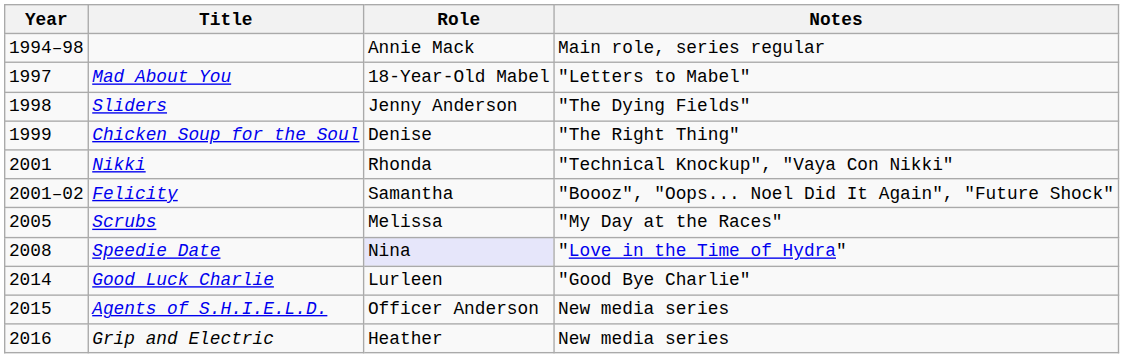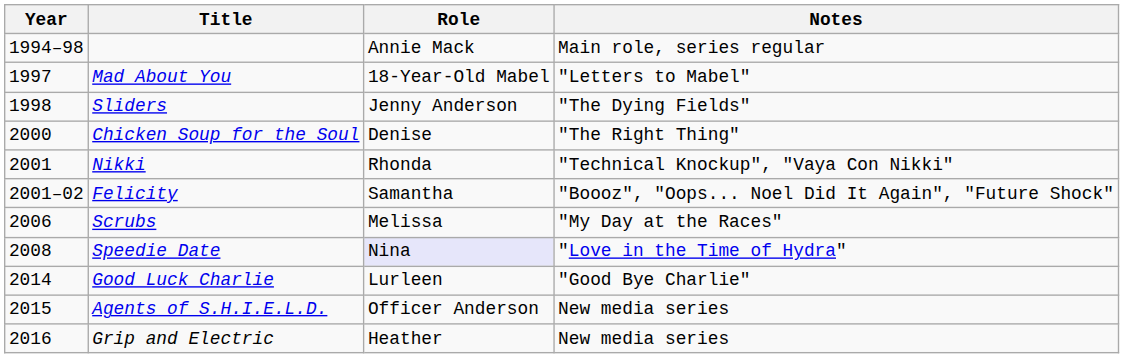 <table class="wikitable sortable">
 <tr>
 <th>Year</th>
 <th>Title</th>
 <th>Role</th>
 <th class="unsortable">Notes</th>
 </tr>
 <tr>
 <td>1994–98</td>
 <td><em></em></td>
 <td>Annie Mack</td>
 <td>Main role, series regular</td>
 </tr>
 <tr>
 <td>1997</td>
 <td><em><a href='#'>Mad About You</a></em></td>
 <td>18-Year-Old Mabel</td>
 <td>"Letters to Mabel"</td>
 </tr>
 <tr>
 <td>1998</td>
 <td><em><a href='#'>Sliders</a></em></td>
 <td>Jenny Anderson</td>
 <td>"The Dying Fields"</td>
 </tr>
 <tr>
-<td>1999</td>
+<td>2000</td>
 <td><em><a href='#'>Chicken Soup for the Soul</a></em></td>
 <td>Denise</td>
 <td>"The Right Thing"</td>
 </tr>
 <tr>
 <td>2001</td>
 <td><em><a href='#'>Nikki</a></em></td>
 <td>Rhonda</td>
 <td>"Technical Knockup", "Vaya Con Nikki"</td>
 </tr>
 <tr>
 <td>2001–02</td>
 <td><em><a href='#'>Felicity</a></em></td>
 <td>Samantha</td>
 <td>"Boooz", "Oops... Noel Did It Again", "Future Shock"</td>
 </tr>
 <tr>
-<td>2005</td>
+<td>2006</td>
 <td><em><a href='#'>Scrubs</a></em></td>
 <td>Melissa</td>
 <td>"My Day at the Races"</td>
 </tr>
 <tr>
 <td>2008</td>
 <td><em><a href='#'>Speedie Date</a></em></td>
 <td style="background: lavender;">Nina</td>
 <td>"<a href='#'>Love in the Time of Hydra</a>"</td>
 </tr>
 <tr>
 <td>2014</td>
 <td><em><a href='#'>Good Luck Charlie</a></em></td>
 <td>Lurleen</td>
 <td>"Good Bye Charlie"</td>
 </tr>
 <tr>
 <td>2015</td>
 <td><em><a href='#'>Agents of S.H.I.E.L.D.</a></em></td>
 <td>Officer Anderson</td>
 <td>New media series</td>
 </tr>
 <tr>
 <td>2016</td>
 <td><em>Grip and Electric</em></td>
 <td>Heather</td>
 <td>New media series</td>
 </tr>
 </table>
